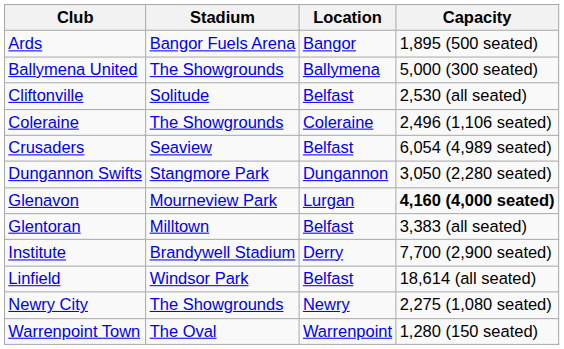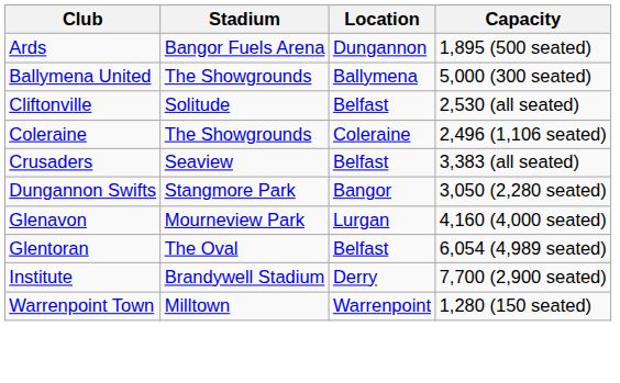 <table class="wikitable sortable">
 <tr>
 <th>Club</th>
 <th>Stadium</th>
 <th>Location</th>
 <th>Capacity</th>
 </tr>
 <tr>
 <td><a href='#'>Ards</a></td>
 <td><a href='#'>Bangor Fuels Arena</a></td>
-<td><a href='#'>Bangor</a></td>
+<td><a href='#'>Dungannon</a></td>
 <td>1,895 (500 seated)</td>
 </tr>
 <tr>
 <td><a href='#'>Ballymena United</a></td>
 <td><a href='#'>The Showgrounds</a></td>
 <td><a href='#'>Ballymena</a></td>
 <td>5,000 (300 seated)</td>
 </tr>
 <tr>
 <td><a href='#'>Cliftonville</a></td>
 <td><a href='#'>Solitude</a></td>
 <td><a href='#'>Belfast</a></td>
 <td>2,530 (all seated)</td>
 </tr>
 <tr>
 <td><a href='#'>Coleraine</a></td>
 <td><a href='#'>The Showgrounds</a></td>
 <td><a href='#'>Coleraine</a></td>
 <td>2,496 (1,106 seated)</td>
 </tr>
 <tr>
 <td><a href='#'>Crusaders</a></td>
 <td><a href='#'>Seaview</a></td>
 <td><a href='#'>Belfast</a></td>
-<td>6,054 (4,989 seated)</td>
+<td>3,383 (all seated)</td>
 </tr>
 <tr>
 <td><a href='#'>Dungannon Swifts</a></td>
 <td><a href='#'>Stangmore Park</a></td>
-<td><a href='#'>Dungannon</a></td>
+<td><a href='#'>Bangor</a></td>
 <td>3,050 (2,280 seated)</td>
 </tr>
 <tr>
 <td><a href='#'>Glenavon</a></td>
 <td><a href='#'>Mourneview Park</a></td>
 <td><a href='#'>Lurgan</a></td>
-<td><strong>4,160 (4,000 seated)</strong></td>
+<td>4,160 (4,000 seated)</td>
 </tr>
 <tr>
 <td><a href='#'>Glentoran</a></td>
-<td><a href='#'>Milltown</a></td>
+<td><a href='#'>The Oval</a></td>
 <td><a href='#'>Belfast</a></td>
-<td>3,383 (all seated)</td>
+<td>6,054 (4,989 seated)</td>
 </tr>
 <tr>
 <td><a href='#'>Institute</a></td>
 <td><a href='#'>Brandywell Stadium</a></td>
 <td><a href='#'>Derry</a></td>
 <td>7,700 (2,900 seated)</td>
 </tr>
 <tr>
-<td><a href='#'>Linfield</a></td>
-<td><a href='#'>Windsor Park</a></td>
-<td><a href='#'>Belfast</a></td>
-<td>18,614 (all seated)</td>
-</tr>
-<tr>
-<td><a href='#'>Newry City</a></td>
-<td><a href='#'>The Showgrounds</a></td>
-<td><a href='#'>Newry</a></td>
-<td>2,275 (1,080 seated)</td>
-</tr>
-<tr>
 <td><a href='#'>Warrenpoint Town</a></td>
-<td><a href='#'>The Oval</a></td>
+<td><a href='#'>Milltown</a></td>
 <td><a href='#'>Warrenpoint</a></td>
 <td>1,280 (150 seated)</td>
 </tr>
 </table>
